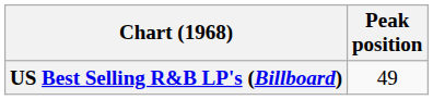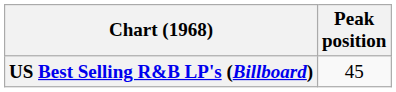 <table class="wikitable plainrowheaders" style="text-align:center">
 <tr>
 <th scope="col">Chart (1968)</th>
 <th scope="col">Peak<br>position</th>
 </tr>
 <tr>
 <th scope="row">US <a href='#'>Best Selling R&B LP's</a> (<em><a href='#'>Billboard</a></em>)</th>
-<td>49</td>
+<td>45</td>
 </tr>
 </table>
